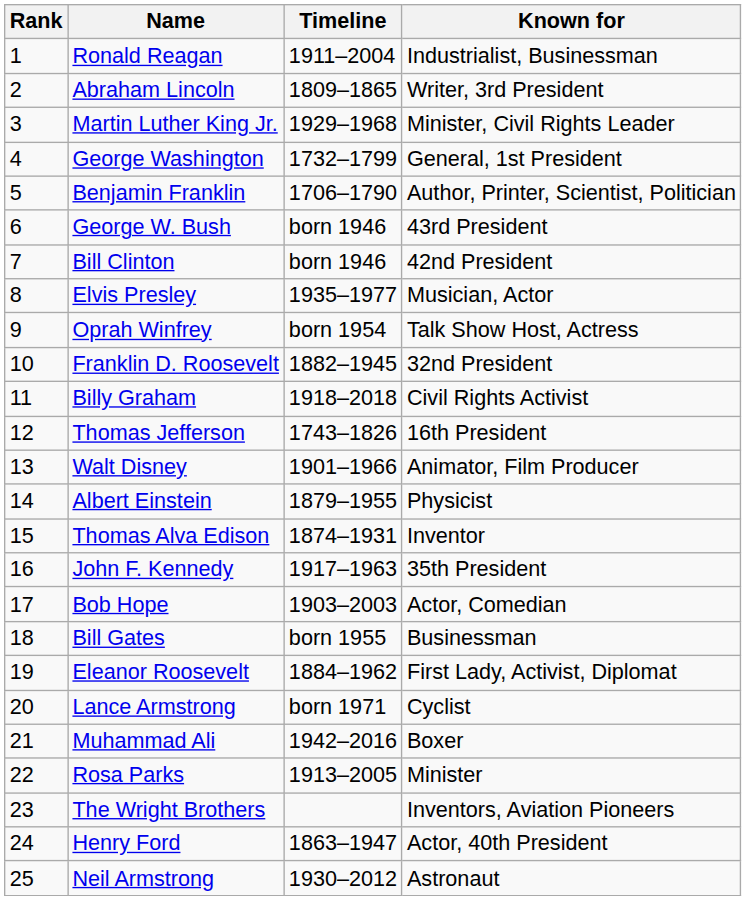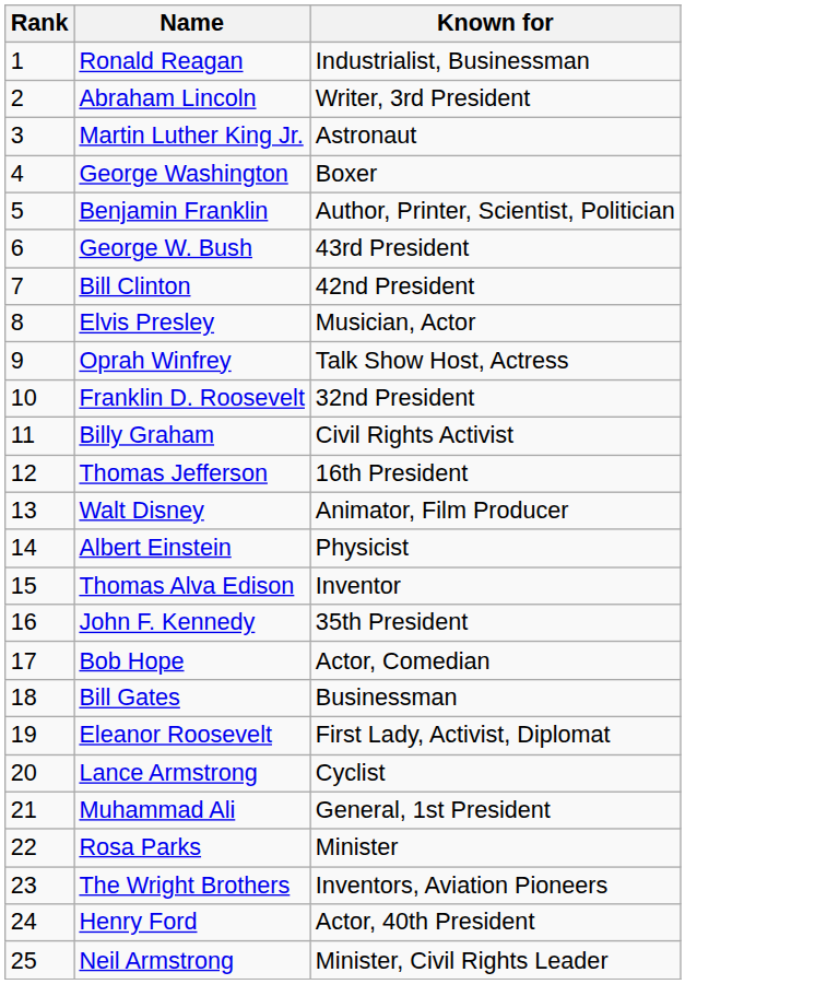 <table class="wikitable sortable">
 <tr>
 <th>Rank</th>
 <th>Name</th>
-<th>Timeline</th>
 <th>Known for</th>
 </tr>
 <tr>
 <td>1</td>
 <td><a href='#'>Ronald Reagan</a></td>
-<td>1911–2004</td>
 <td>Industrialist, Businessman</td>
 </tr>
 <tr>
 <td>2</td>
 <td><a href='#'>Abraham Lincoln</a></td>
-<td>1809–1865</td>
 <td>Writer, 3rd President</td>
 </tr>
 <tr>
 <td>3</td>
 <td><a href='#'>Martin Luther King Jr.</a></td>
-<td>1929–1968</td>
-<td>Minister, Civil Rights Leader</td>
+<td>Astronaut</td>
 </tr>
 <tr>
 <td>4</td>
 <td><a href='#'>George Washington</a></td>
-<td>1732–1799</td>
-<td>General, 1st President</td>
+<td>Boxer</td>
 </tr>
 <tr>
 <td>5</td>
 <td><a href='#'>Benjamin Franklin</a></td>
-<td>1706–1790</td>
 <td>Author, Printer, Scientist, Politician</td>
 </tr>
 <tr>
 <td>6</td>
 <td><a href='#'>George W. Bush</a></td>
-<td>born 1946</td>
 <td>43rd President</td>
 </tr>
 <tr>
 <td>7</td>
 <td><a href='#'>Bill Clinton</a></td>
-<td>born 1946</td>
 <td>42nd President</td>
 </tr>
 <tr>
 <td>8</td>
 <td><a href='#'>Elvis Presley</a></td>
-<td>1935–1977</td>
 <td>Musician, Actor</td>
 </tr>
 <tr>
 <td>9</td>
 <td><a href='#'>Oprah Winfrey</a></td>
-<td>born 1954</td>
 <td>Talk Show Host, Actress</td>
 </tr>
 <tr>
 <td>10</td>
 <td><a href='#'>Franklin D. Roosevelt</a></td>
-<td>1882–1945</td>
 <td>32nd President</td>
 </tr>
 <tr>
 <td>11</td>
 <td><a href='#'>Billy Graham</a></td>
-<td>1918–2018</td>
 <td>Civil Rights Activist</td>
 </tr>
 <tr>
 <td>12</td>
 <td><a href='#'>Thomas Jefferson</a></td>
-<td>1743–1826</td>
 <td>16th President</td>
 </tr>
 <tr>
 <td>13</td>
 <td><a href='#'>Walt Disney</a></td>
-<td>1901–1966</td>
 <td>Animator, Film Producer</td>
 </tr>
 <tr>
 <td>14</td>
 <td><a href='#'>Albert Einstein</a></td>
-<td>1879–1955</td>
 <td>Physicist</td>
 </tr>
 <tr>
 <td>15</td>
 <td><a href='#'>Thomas Alva Edison</a></td>
-<td>1874–1931</td>
 <td>Inventor</td>
 </tr>
 <tr>
 <td>16</td>
 <td><a href='#'>John F. Kennedy</a></td>
-<td>1917–1963</td>
 <td>35th President</td>
 </tr>
 <tr>
 <td>17</td>
 <td><a href='#'>Bob Hope</a></td>
-<td>1903–2003</td>
 <td>Actor, Comedian</td>
 </tr>
 <tr>
 <td>18</td>
 <td><a href='#'>Bill Gates</a></td>
-<td>born 1955</td>
 <td>Businessman</td>
 </tr>
 <tr>
 <td>19</td>
 <td><a href='#'>Eleanor Roosevelt</a></td>
-<td>1884–1962</td>
 <td>First Lady, Activist, Diplomat</td>
 </tr>
 <tr>
 <td>20</td>
 <td><a href='#'>Lance Armstrong</a></td>
-<td>born 1971</td>
 <td>Cyclist</td>
 </tr>
 <tr>
 <td>21</td>
 <td><a href='#'>Muhammad Ali</a></td>
-<td>1942–2016</td>
-<td>Boxer</td>
+<td>General, 1st President</td>
 </tr>
 <tr>
 <td>22</td>
 <td><a href='#'>Rosa Parks</a></td>
-<td>1913–2005</td>
 <td>Minister</td>
 </tr>
 <tr>
 <td>23</td>
 <td><a href='#'>The Wright Brothers</a></td>
-<td></td>
 <td>Inventors, Aviation Pioneers</td>
 </tr>
 <tr>
 <td>24</td>
 <td><a href='#'>Henry Ford</a></td>
-<td>1863–1947</td>
 <td>Actor, 40th President</td>
 </tr>
 <tr>
 <td>25</td>
 <td><a href='#'>Neil Armstrong</a></td>
-<td>1930–2012</td>
-<td>Astronaut</td>
+<td>Minister, Civil Rights Leader</td>
 </tr>
 </table>
